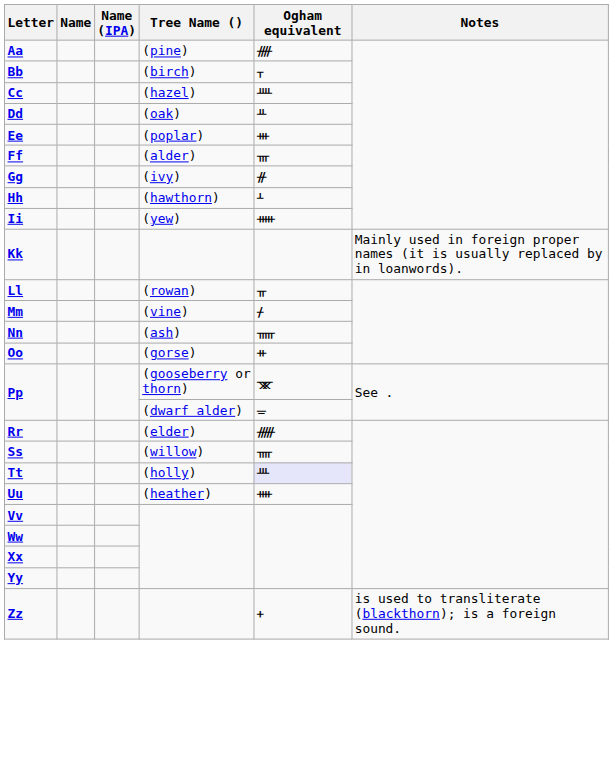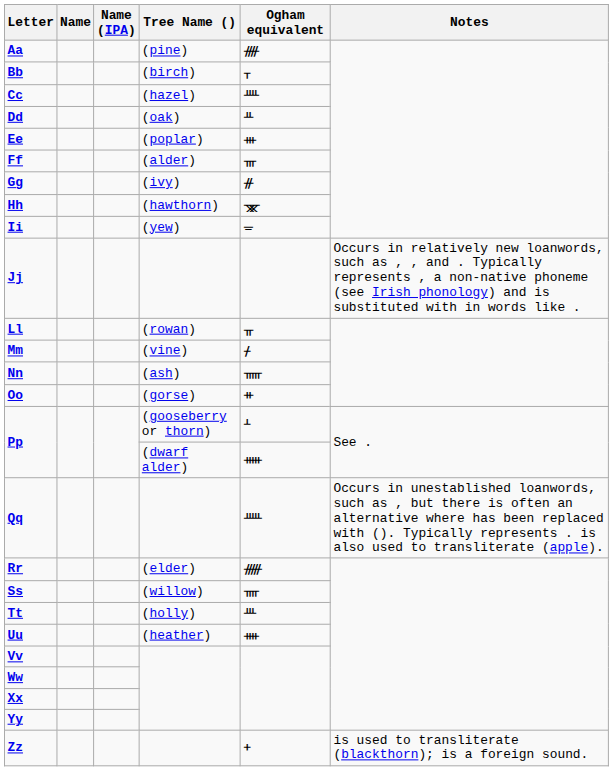 <table class="wikitable">
 <tr>
 <th>Letter</th>
 <th>Name<br></th>
 <th>Name<br>(<a href='#'>IPA</a>)</th>
 <th>Tree Name ()</th>
 <th>Ogham equivalent</th>
 <th>Notes</th>
 </tr>
 <tr>
 <td><strong><a href='#'>Aa</a></strong></td>
 <td> </td>
 <td></td>
 <td> (<a href='#'>pine</a>)</td>
 <td>ᚎ</td>
 <td rowspan="9"></td>
 </tr>
 <tr>
 <td><strong><a href='#'>Bb</a></strong></td>
 <td></td>
 <td></td>
 <td> (<a href='#'>birch</a>)</td>
 <td>ᚁ</td>
 </tr>
 <tr>
 <td><strong><a href='#'>Cc</a></strong></td>
 <td></td>
 <td></td>
 <td> (<a href='#'>hazel</a>)</td>
 <td>ᚉ</td>
 </tr>
 <tr>
 <td><strong><a href='#'>Dd</a></strong></td>
 <td></td>
 <td></td>
 <td> (<a href='#'>oak</a>)</td>
 <td>ᚇ</td>
 </tr>
 <tr>
 <td><strong><a href='#'>Ee</a></strong></td>
 <td> </td>
 <td></td>
 <td> (<a href='#'>poplar</a>)</td>
 <td>ᚒ</td>
 </tr>
 <tr>
 <td><strong><a href='#'>Ff</a></strong></td>
 <td></td>
 <td></td>
 <td> (<a href='#'>alder</a>)</td>
 <td>ᚃ</td>
 </tr>
 <tr>
 <td><strong><a href='#'>Gg</a></strong></td>
 <td></td>
 <td></td>
 <td> (<a href='#'>ivy</a>)</td>
 <td>ᚌ</td>
 </tr>
 <tr>
 <td><strong><a href='#'>Hh</a></strong></td>
 <td></td>
 <td></td>
 <td> (<a href='#'>hawthorn</a>)</td>
-<td>ᚆ</td>
+<td>ᚘ</td>
 </tr>
 <tr>
 <td><strong><a href='#'>Ii</a></strong></td>
 <td> </td>
 <td></td>
 <td> (<a href='#'>yew</a>)</td>
-<td>ᚔ</td>
+<td>ᚚ</td>
 </tr>
 <tr>
-<td><strong><a href='#'>Kk</a></strong></td>
+<td><strong><a href='#'>Jj</a></strong></td>
 <td></td>
 <td></td>
 <td></td>
 <td></td>
-<td>Mainly used in foreign proper names (it is usually replaced by  in loanwords).</td>
+<td>Occurs in relatively new loanwords, such as , , and . Typically represents , a non-native phoneme (see <a href='#'>Irish phonology</a>) and is substituted with  in words like  .</td>
 </tr>
 <tr>
 <td><strong><a href='#'>Ll</a></strong></td>
 <td></td>
 <td></td>
 <td> (<a href='#'>rowan</a>)</td>
 <td>ᚂ</td>
 <td rowspan="4"></td>
 </tr>
 <tr>
 <td><strong><a href='#'>Mm</a></strong></td>
 <td></td>
 <td></td>
 <td> (<a href='#'>vine</a>)</td>
 <td>ᚋ</td>
 </tr>
 <tr>
 <td><strong><a href='#'>Nn</a></strong></td>
 <td></td>
 <td></td>
 <td> (<a href='#'>ash</a>)</td>
 <td>ᚅ</td>
 </tr>
 <tr>
 <td><strong><a href='#'>Oo</a></strong></td>
 <td> </td>
 <td></td>
 <td> (<a href='#'>gorse</a>)</td>
 <td>ᚑ</td>
 </tr>
 <tr>
 <td rowspan="2"><strong><a href='#'>Pp</a></strong></td>
 <td rowspan="2"></td>
 <td rowspan="2"></td>
 <td> (<a href='#'>gooseberry</a> or <a href='#'>thorn</a>)</td>
-<td>ᚘ</td>
+<td>ᚆ</td>
 <td rowspan="2">See .</td>
 </tr>
 <tr>
 <td> (<a href='#'>dwarf alder</a>)</td>
-<td>ᚚ</td>
+<td>ᚔ</td>
+</tr>
+<tr>
+<td><strong><a href='#'>Qq</a></strong></td>
+<td></td>
+<td></td>
+<td></td>
+<td>ᚊ</td>
+<td>Occurs in unestablished loanwords, such as , but there is often an alternative where  has been replaced with  (). Typically represents .  is also used to transliterate  (<a href='#'>apple</a>).</td>
 </tr>
 <tr>
 <td><strong><a href='#'>Rr</a></strong></td>
 <td></td>
 <td></td>
 <td> (<a href='#'>elder</a>)</td>
 <td>ᚏ</td>
 <td rowspan="8"></td>
 </tr>
 <tr>
 <td><strong><a href='#'>Ss</a></strong></td>
 <td></td>
 <td></td>
 <td> (<a href='#'>willow</a>)</td>
 <td>ᚄ</td>
 </tr>
 <tr>
 <td><strong><a href='#'>Tt</a></strong></td>
 <td></td>
 <td></td>
 <td> (<a href='#'>holly</a>)</td>
-<td style="background: lavender;">ᚈ</td>
+<td>ᚈ</td>
 </tr>
 <tr>
 <td><strong><a href='#'>Uu</a></strong></td>
 <td> </td>
 <td></td>
 <td> (<a href='#'>heather</a>)</td>
 <td>ᚓ</td>
 </tr>
 <tr>
 <td><strong><a href='#'>Vv</a></strong></td>
 <td></td>
 <td></td>
 <td rowspan="4"></td>
 <td rowspan="4"></td>
 </tr>
 <tr>
 <td><strong><a href='#'>Ww</a></strong></td>
 <td></td>
 <td></td>
 </tr>
 <tr>
 <td><strong><a href='#'>Xx</a></strong></td>
 <td></td>
 <td></td>
 </tr>
 <tr>
 <td><strong><a href='#'>Yy</a></strong></td>
 <td></td>
 <td></td>
 </tr>
 <tr>
 <td><strong><a href='#'>Zz</a></strong></td>
 <td></td>
 <td></td>
 <td></td>
 <td>ᚐ</td>
 <td> is used to transliterate  (<a href='#'>blackthorn</a>);  is a foreign sound.</td>
 </tr>
 </table>
